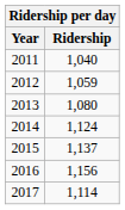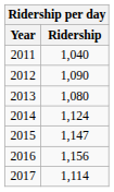 <table class="wikitable" style="margin: 1em 0.2em; text-align: center;">
 <tr style="background: #ddd;">
 <th colspan="2">Ridership per day </th>
 </tr>
 <tr>
 <th>Year</th>
 <th>Ridership</th>
 </tr>
 <tr>
 <td>2011</td>
 <td>1,040</td>
 </tr>
 <tr>
 <td>2012</td>
-<td>1,059</td>
+<td>1,090</td>
 </tr>
 <tr>
 <td>2013</td>
 <td>1,080</td>
 </tr>
 <tr>
 <td>2014</td>
 <td>1,124</td>
 </tr>
 <tr>
 <td>2015</td>
-<td>1,137</td>
+<td>1,147</td>
 </tr>
 <tr>
 <td>2016</td>
 <td>1,156</td>
 </tr>
 <tr>
 <td>2017</td>
 <td>1,114</td>
 </tr>
 </table>
